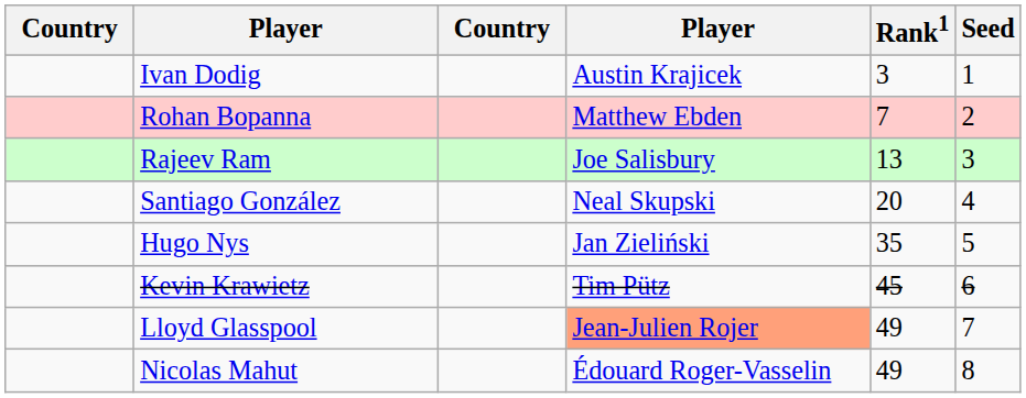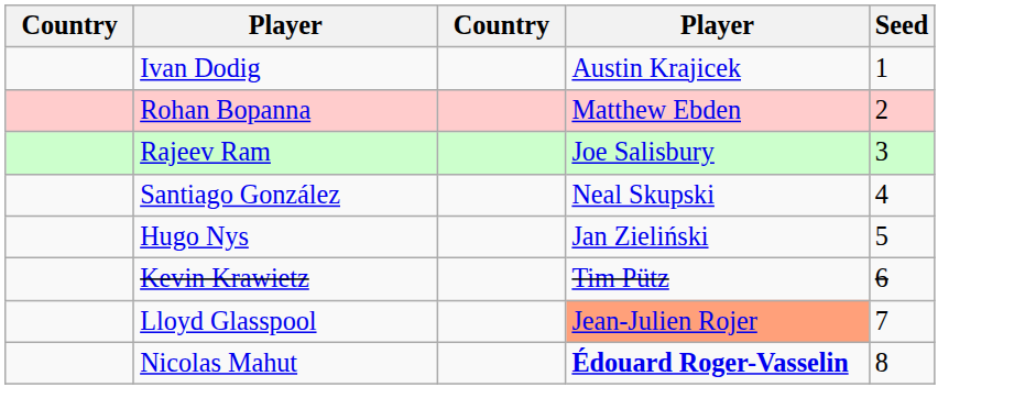 <table class="sortable wikitable">
 <tr>
 <th width="70">Country</th>
 <th width="175">Player</th>
 <th width="70">Country</th>
 <th width="175">Player</th>
-<th>Rank<sup>1</sup></th>
 <th>Seed</th>
 </tr>
 <tr>
 <td></td>
 <td><a href='#'>Ivan Dodig</a></td>
 <td></td>
 <td><a href='#'>Austin Krajicek</a></td>
-<td>3</td>
 <td>1</td>
 </tr>
 <tr bgcolor=#fcc>
 <td></td>
 <td><a href='#'>Rohan Bopanna</a></td>
 <td></td>
 <td><a href='#'>Matthew Ebden</a></td>
-<td>7</td>
 <td>2</td>
 </tr>
 <tr bgcolor=#cfc>
 <td></td>
 <td><a href='#'>Rajeev Ram</a></td>
 <td></td>
 <td><a href='#'>Joe Salisbury</a></td>
-<td>13</td>
 <td>3</td>
 </tr>
 <tr>
 <td></td>
 <td><a href='#'>Santiago González</a></td>
 <td></td>
 <td><a href='#'>Neal Skupski</a></td>
-<td>20</td>
 <td>4</td>
 </tr>
 <tr>
 <td></td>
 <td><a href='#'>Hugo Nys</a></td>
 <td></td>
 <td><a href='#'>Jan Zieliński</a></td>
-<td>35</td>
 <td>5</td>
 </tr>
 <tr>
 <td><s></s></td>
 <td><s><a href='#'>Kevin Krawietz</a></s></td>
 <td><s></s></td>
 <td><s><a href='#'>Tim Pütz</a></s></td>
-<td><s>45</s></td>
 <td><s>6</s></td>
 </tr>
 <tr>
 <td></td>
 <td><a href='#'>Lloyd Glasspool</a></td>
 <td></td>
 <td style="background: lightsalmon;"><a href='#'>Jean-Julien Rojer</a></td>
-<td>49</td>
 <td>7</td>
 </tr>
 <tr>
 <td></td>
 <td><a href='#'>Nicolas Mahut</a></td>
 <td></td>
-<td><a href='#'>Édouard Roger-Vasselin</a></td>
-<td>49</td>
+<td><strong><a href='#'>Édouard Roger-Vasselin</a></strong></td>
 <td>8</td>
 </tr>
 </table>
